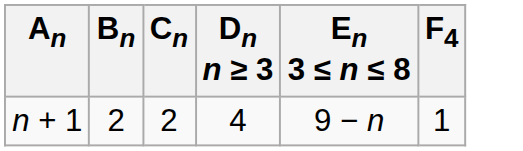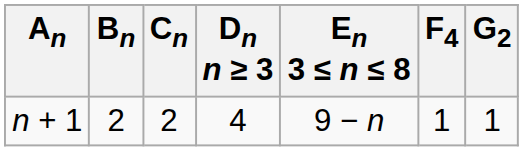 <table class="wikitable" border="1">
 <tr style="vertical-align:top">
 <th>A<sub><em>n</em></sub></th>
 <th>B<sub><em>n</em></sub></th>
 <th>C<sub><em>n</em></sub></th>
 <th>D<sub><em>n</em></sub><br><em>n</em> ≥ 3</th>
 <th>E<sub><em>n</em></sub><br>3 ≤ <em>n</em> ≤ 8</th>
 <th>F<sub>4</sub></th>
+<th>G<sub>2</sub></th>
 </tr>
 <tr align=center>
 <td><em>n</em> + 1</td>
 <td>2</td>
 <td>2</td>
 <td>4</td>
 <td>9 − <em>n</em></td>
 <td>1</td>
+<td>1</td>
 </tr>
 </table>
